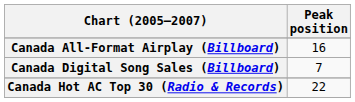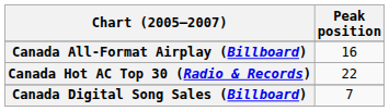 <table class="wikitable sortable plainrowheaders" style="text-align:center">
 <tr>
 <th>Chart (2005–2007)</th>
 <th>Peak<br>position</th>
 </tr>
 <tr>
 </tr>
 <tr>
 </tr>
 <tr>
 </tr>
 <tr>
 </tr>
 <tr>
 </tr>
 <tr>
 <th scope="row">Canada All-Format Airplay (<em><a href='#'>Billboard</a></em>)</th>
 <td>16</td>
 </tr>
 <tr>
 </tr>
 <tr>
-<th scope="row">Canada Digital Song Sales (<em><a href='#'>Billboard</a></em>)</th>
-<td>7</td>
+<th scope="row">Canada Hot AC Top 30 (<em><a href='#'>Radio & Records</a></em>)</th>
+<td>22</td>
 </tr>
 <tr>
 </tr>
 <tr>
-<th scope="row">Canada Hot AC Top 30 (<em><a href='#'>Radio & Records</a></em>)</th>
-<td>22</td>
+<th scope="row">Canada Digital Song Sales (<em><a href='#'>Billboard</a></em>)</th>
+<td>7</td>
 </tr>
 <tr>
 </tr>
 <tr>
 </tr>
 <tr>
 </tr>
 <tr>
 </tr>
 <tr>
 </tr>
 <tr>
 </tr>
 <tr>
 </tr>
 <tr>
 </tr>
 <tr>
 </tr>
 <tr>
 </tr>
 <tr>
 </tr>
 <tr>
 </tr>
 <tr>
 </tr>
 <tr>
 </tr>
 </table>
